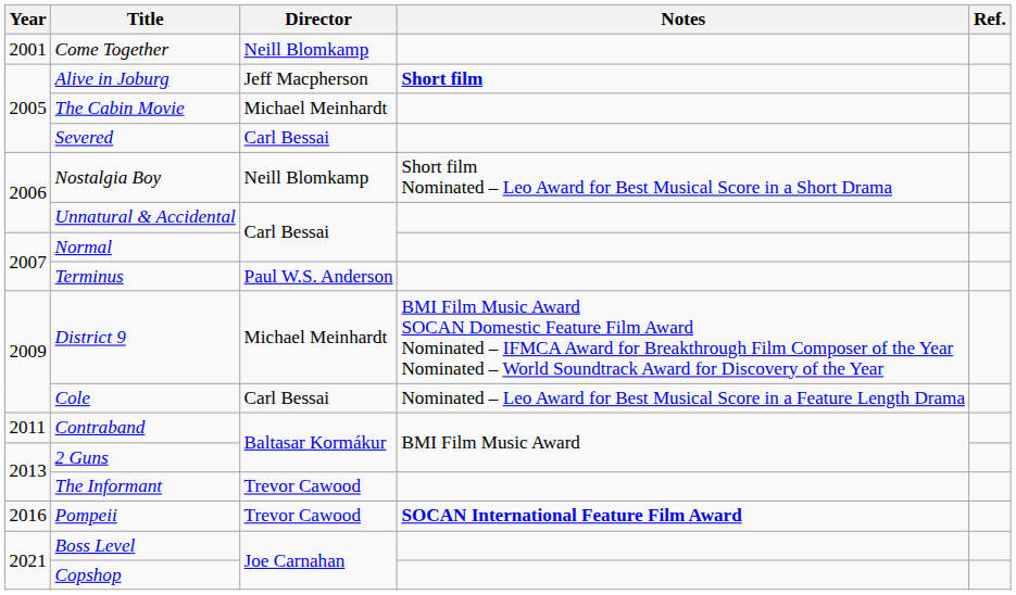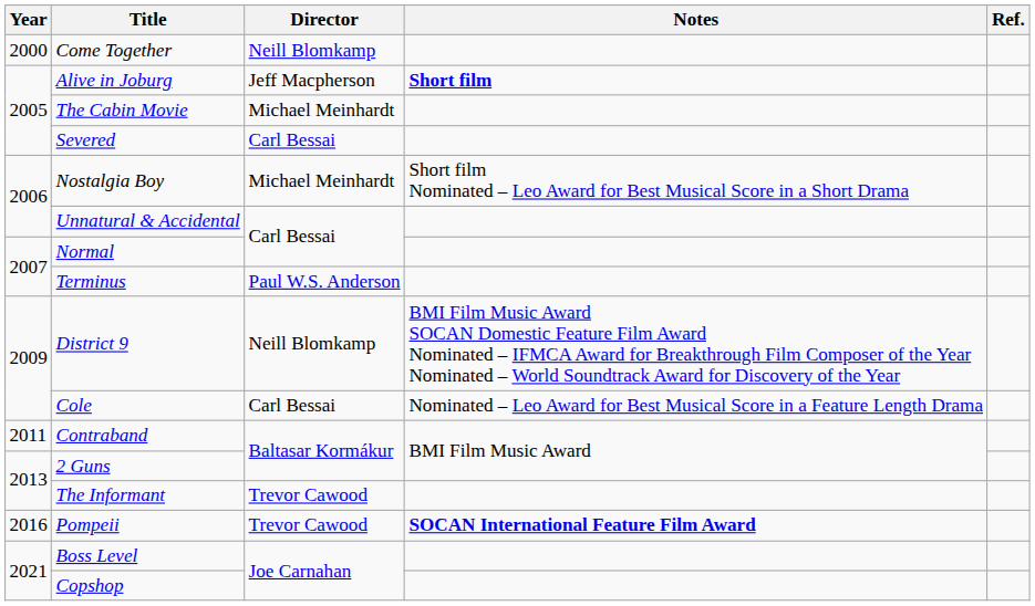 <table class="wikitable sortable">
 <tr>
 <th>Year</th>
 <th>Title</th>
 <th>Director</th>
 <th class="unsortable">Notes</th>
 <th>Ref.</th>
 </tr>
 <tr>
-<td>2001</td>
+<td>2000</td>
 <td><em>Come Together</em></td>
 <td><a href='#'>Neill Blomkamp</a></td>
 <td></td>
 <td></td>
 </tr>
 <tr>
 <td rowspan="3">2005</td>
 <td><em><a href='#'>Alive in Joburg</a></em></td>
 <td>Jeff Macpherson</td>
 <td><strong><a href='#'>Short film</a></strong></td>
 <td></td>
 </tr>
 <tr>
 <td><em><a href='#'>The Cabin Movie</a></em></td>
 <td>Michael Meinhardt</td>
 <td></td>
 <td></td>
 </tr>
 <tr>
 <td><em><a href='#'>Severed</a></em></td>
 <td><a href='#'>Carl Bessai</a></td>
 <td></td>
 <td></td>
 </tr>
 <tr>
 <td rowspan=2>2006</td>
 <td><em>Nostalgia Boy</em></td>
-<td>Neill Blomkamp</td>
+<td>Michael Meinhardt</td>
 <td>Short film<br>Nominated – <a href='#'>Leo Award for Best Musical Score in a Short Drama</a></td>
 <td></td>
 </tr>
 <tr>
 <td><em><a href='#'>Unnatural & Accidental</a></em></td>
 <td rowspan="2">Carl Bessai</td>
 <td></td>
 <td></td>
 </tr>
 <tr>
 <td rowspan=2>2007</td>
 <td><em><a href='#'>Normal</a></em></td>
 <td></td>
 <td></td>
 </tr>
 <tr>
 <td><em><a href='#'>Terminus</a></em></td>
 <td><a href='#'>Paul W.S. Anderson</a></td>
 <td></td>
 </tr>
 <tr>
 <td rowspan="2">2009</td>
 <td><em><a href='#'>District 9</a></em></td>
-<td>Michael Meinhardt</td>
+<td>Neill Blomkamp</td>
 <td><a href='#'>BMI Film Music Award</a><br><a href='#'>SOCAN Domestic Feature Film Award</a><br>Nominated – <a href='#'>IFMCA Award for Breakthrough Film Composer of the Year</a><br>Nominated – <a href='#'>World Soundtrack Award for Discovery of the Year</a></td>
 <td></td>
 </tr>
 <tr>
 <td><em><a href='#'>Cole</a></em></td>
 <td>Carl Bessai</td>
 <td>Nominated – <a href='#'>Leo Award for Best Musical Score in a Feature Length Drama</a></td>
 <td></td>
 </tr>
 <tr>
 <td>2011</td>
 <td><em><a href='#'>Contraband</a></em></td>
 <td rowspan="2"><a href='#'>Baltasar Kormákur</a></td>
 <td rowspan="2">BMI Film Music Award</td>
 <td></td>
 </tr>
 <tr>
 <td rowspan="2">2013</td>
 <td><em><a href='#'>2 Guns</a></em></td>
 <td></td>
 </tr>
 <tr>
 <td><em><a href='#'>The Informant</a></em></td>
 <td><a href='#'>Trevor Cawood</a></td>
 <td></td>
 <td></td>
 </tr>
 <tr>
 <td>2016</td>
 <td><em><a href='#'>Pompeii</a></em></td>
 <td><a href='#'>Trevor Cawood</a></td>
 <td><strong><a href='#'>SOCAN International Feature Film Award</a></strong></td>
 <td></td>
 </tr>
 <tr>
 <td rowspan="2">2021</td>
 <td><em><a href='#'>Boss Level</a></em></td>
 <td rowspan="2"><a href='#'>Joe Carnahan</a></td>
 <td></td>
 <td></td>
 </tr>
 <tr>
 <td><em><a href='#'>Copshop</a></em></td>
 <td></td>
 <td></td>
 </tr>
 </table>
